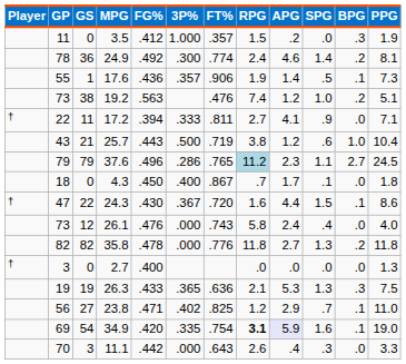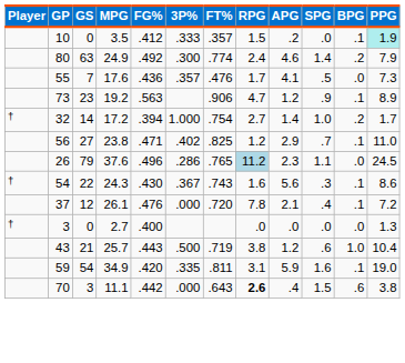 <table class="wikitable sortable" style="text-align:right;">
 <tr>
 <th style="background:#0072CE; color:#FFFFFF; border-top:#FE5000 3px solid; border-bottom:#FE5000 3px solid;">Player</th>
 <th style="background:#0072CE; color:#FFFFFF; border-top:#FE5000 3px solid; border-bottom:#FE5000 3px solid;">GP</th>
 <th style="background:#0072CE; color:#FFFFFF; border-top:#FE5000 3px solid; border-bottom:#FE5000 3px solid;">GS</th>
 <th style="background:#0072CE; color:#FFFFFF; border-top:#FE5000 3px solid; border-bottom:#FE5000 3px solid;">MPG</th>
 <th style="background:#0072CE; color:#FFFFFF; border-top:#FE5000 3px solid; border-bottom:#FE5000 3px solid;">FG%</th>
 <th style="background:#0072CE; color:#FFFFFF; border-top:#FE5000 3px solid; border-bottom:#FE5000 3px solid;">3P%</th>
 <th style="background:#0072CE; color:#FFFFFF; border-top:#FE5000 3px solid; border-bottom:#FE5000 3px solid;">FT%</th>
 <th style="background:#0072CE; color:#FFFFFF; border-top:#FE5000 3px solid; border-bottom:#FE5000 3px solid;">RPG</th>
 <th style="background:#0072CE; color:#FFFFFF; border-top:#FE5000 3px solid; border-bottom:#FE5000 3px solid;">APG</th>
 <th style="background:#0072CE; color:#FFFFFF; border-top:#FE5000 3px solid; border-bottom:#FE5000 3px solid;">SPG</th>
 <th style="background:#0072CE; color:#FFFFFF; border-top:#FE5000 3px solid; border-bottom:#FE5000 3px solid;">BPG</th>
 <th style="background:#0072CE; color:#FFFFFF; border-top:#FE5000 3px solid; border-bottom:#FE5000 3px solid;">PPG</th>
 </tr>
 <tr>
 <td style="text-align:left;"></td>
-<td>11</td>
+<td>10</td>
 <td>0</td>
 <td>3.5</td>
 <td>.412</td>
-<td>1.000</td>
+<td>.333</td>
 <td>.357</td>
 <td>1.5</td>
 <td>.2</td>
 <td>.0</td>
-<td>.3</td>
-<td>1.9</td>
+<td>.1</td>
+<td style="background: paleturquoise;">1.9</td>
 </tr>
 <tr>
 <td style="text-align:left;"></td>
-<td>78</td>
-<td>36</td>
+<td>80</td>
+<td>63</td>
 <td>24.9</td>
 <td>.492</td>
 <td>.300</td>
 <td>.774</td>
 <td>2.4</td>
 <td>4.6</td>
 <td>1.4</td>
 <td>.2</td>
-<td>8.1</td>
+<td>7.9</td>
 </tr>
 <tr>
 <td style="text-align:left;"></td>
 <td>55</td>
-<td>1</td>
+<td>7</td>
 <td>17.6</td>
 <td>.436</td>
 <td>.357</td>
-<td>.906</td>
-<td>1.9</td>
-<td>1.4</td>
+<td>.476</td>
+<td>1.7</td>
+<td>4.1</td>
 <td>.5</td>
-<td>.1</td>
+<td>.0</td>
 <td>7.3</td>
 </tr>
 <tr>
 <td style="text-align:left;"></td>
 <td>73</td>
-<td>38</td>
+<td>23</td>
 <td>19.2</td>
 <td>.563</td>
 <td></td>
-<td>.476</td>
-<td>7.4</td>
+<td>.906</td>
+<td>4.7</td>
 <td>1.2</td>
-<td>1.0</td>
-<td>.2</td>
-<td>5.1</td>
+<td>.9</td>
+<td>.1</td>
+<td>8.9</td>
 </tr>
 <tr>
 <td style="text-align:left;"><sup>†</sup></td>
-<td>22</td>
-<td>11</td>
+<td>32</td>
+<td>14</td>
 <td>17.2</td>
 <td>.394</td>
-<td>.333</td>
-<td>.811</td>
+<td>1.000</td>
+<td>.754</td>
 <td>2.7</td>
-<td>4.1</td>
-<td>.9</td>
+<td>1.4</td>
+<td>1.0</td>
+<td>.2</td>
+<td>1.7</td>
+</tr>
+<tr>
+<td style="text-align:left;"></td>
+<td>56</td>
+<td>27</td>
+<td>23.8</td>
+<td>.471</td>
+<td>.402</td>
+<td>.825</td>
+<td>1.2</td>
+<td>2.9</td>
+<td>.7</td>
+<td>.1</td>
+<td>11.0</td>
+</tr>
+<tr>
+<td style="text-align:left;"></td>
+<td>26</td>
+<td>79</td>
+<td>37.6</td>
+<td>.496</td>
+<td>.286</td>
+<td>.765</td>
+<td style="background: lightblue;">11.2</td>
+<td>2.3</td>
+<td>1.1</td>
 <td>.0</td>
-<td>7.1</td>
+<td>24.5</td>
+</tr>
+<tr>
+<td style="text-align:left;"><sup>†</sup></td>
+<td>54</td>
+<td>22</td>
+<td>24.3</td>
+<td>.430</td>
+<td>.367</td>
+<td>.743</td>
+<td>1.6</td>
+<td>5.6</td>
+<td>.3</td>
+<td>.1</td>
+<td>8.6</td>
+</tr>
+<tr>
+<td style="text-align:left;"></td>
+<td>37</td>
+<td>12</td>
+<td>26.1</td>
+<td>.476</td>
+<td>.000</td>
+<td>.720</td>
+<td>7.8</td>
+<td>2.1</td>
+<td>.4</td>
+<td>.1</td>
+<td>7.2</td>
+</tr>
+<tr>
+<td style="text-align:left;"><sup>†</sup></td>
+<td>3</td>
+<td>0</td>
+<td>2.7</td>
+<td>.400</td>
+<td></td>
+<td></td>
+<td>.0</td>
+<td>.0</td>
+<td>.0</td>
+<td>.0</td>
+<td>1.3</td>
 </tr>
 <tr>
 <td style="text-align:left;"></td>
 <td>43</td>
 <td>21</td>
 <td>25.7</td>
 <td>.443</td>
 <td>.500</td>
 <td>.719</td>
 <td>3.8</td>
 <td>1.2</td>
 <td>.6</td>
 <td>1.0</td>
 <td>10.4</td>
 </tr>
 <tr>
 <td style="text-align:left;"></td>
-<td>79</td>
-<td>79</td>
-<td>37.6</td>
-<td>.496</td>
-<td>.286</td>
-<td>.765</td>
-<td style="background: lightblue;">11.2</td>
-<td>2.3</td>
-<td>1.1</td>
-<td>2.7</td>
-<td>24.5</td>
-</tr>
-<tr>
-<td style="text-align:left;"></td>
-<td>18</td>
-<td>0</td>
-<td>4.3</td>
-<td>.450</td>
-<td>.400</td>
-<td>.867</td>
-<td>.7</td>
-<td>1.7</td>
-<td>.1</td>
-<td>.0</td>
-<td>1.8</td>
-</tr>
-<tr>
-<td style="text-align:left;"><sup>†</sup></td>
-<td>47</td>
-<td>22</td>
-<td>24.3</td>
-<td>.430</td>
-<td>.367</td>
-<td>.720</td>
-<td>1.6</td>
-<td>4.4</td>
-<td>1.5</td>
-<td>.1</td>
-<td>8.6</td>
-</tr>
-<tr>
-<td style="text-align:left;"></td>
-<td>73</td>
-<td>12</td>
-<td>26.1</td>
-<td>.476</td>
-<td>.000</td>
-<td>.743</td>
-<td>5.8</td>
-<td>2.4</td>
-<td>.4</td>
-<td>.0</td>
-<td>4.0</td>
-</tr>
-<tr>
-<td style="text-align:left;"></td>
-<td>82</td>
-<td>82</td>
-<td>35.8</td>
-<td>.478</td>
-<td>.000</td>
-<td>.776</td>
-<td>11.8</td>
-<td>2.7</td>
-<td>1.3</td>
-<td>.2</td>
-<td>11.8</td>
-</tr>
-<tr>
-<td style="text-align:left;"><sup>†</sup></td>
-<td>3</td>
-<td>0</td>
-<td>2.7</td>
-<td>.400</td>
-<td></td>
-<td></td>
-<td>.0</td>
-<td>.0</td>
-<td>.0</td>
-<td>.0</td>
-<td>1.3</td>
-</tr>
-<tr>
-<td style="text-align:left;"></td>
-<td>19</td>
-<td>19</td>
-<td>26.3</td>
-<td>.433</td>
-<td>.365</td>
-<td>.636</td>
-<td>2.1</td>
-<td>5.3</td>
-<td>1.3</td>
-<td>.3</td>
-<td>7.5</td>
-</tr>
-<tr>
-<td style="text-align:left;"></td>
-<td>56</td>
-<td>27</td>
-<td>23.8</td>
-<td>.471</td>
-<td>.402</td>
-<td>.825</td>
-<td>1.2</td>
-<td>2.9</td>
-<td>.7</td>
-<td>.1</td>
-<td>11.0</td>
-</tr>
-<tr>
-<td style="text-align:left;"></td>
-<td>69</td>
+<td>59</td>
 <td>54</td>
 <td>34.9</td>
 <td>.420</td>
 <td>.335</td>
-<td>.754</td>
-<td><strong>3.1</strong></td>
-<td style="background: lavender;">5.9</td>
+<td>.811</td>
+<td>3.1</td>
+<td>5.9</td>
 <td>1.6</td>
 <td>.1</td>
 <td>19.0</td>
 </tr>
 <tr>
 <td style="text-align:left;"></td>
 <td>70</td>
 <td>3</td>
 <td>11.1</td>
 <td>.442</td>
 <td>.000</td>
 <td>.643</td>
-<td>2.6</td>
+<td><strong>2.6</strong></td>
 <td>.4</td>
-<td>.3</td>
-<td>.0</td>
-<td>3.3</td>
+<td>1.5</td>
+<td>.6</td>
+<td>3.8</td>
 </tr>
 </table>
